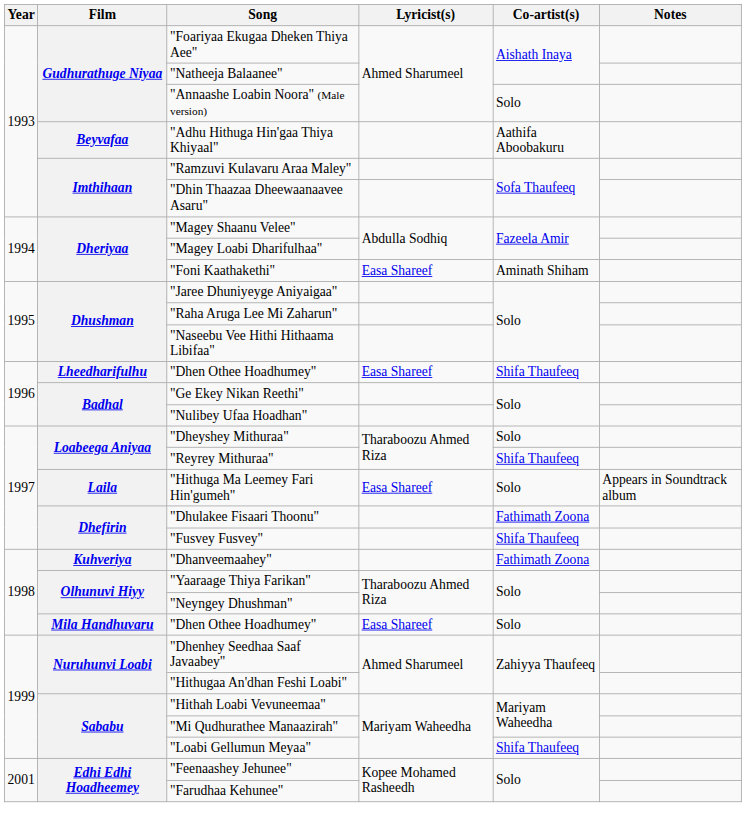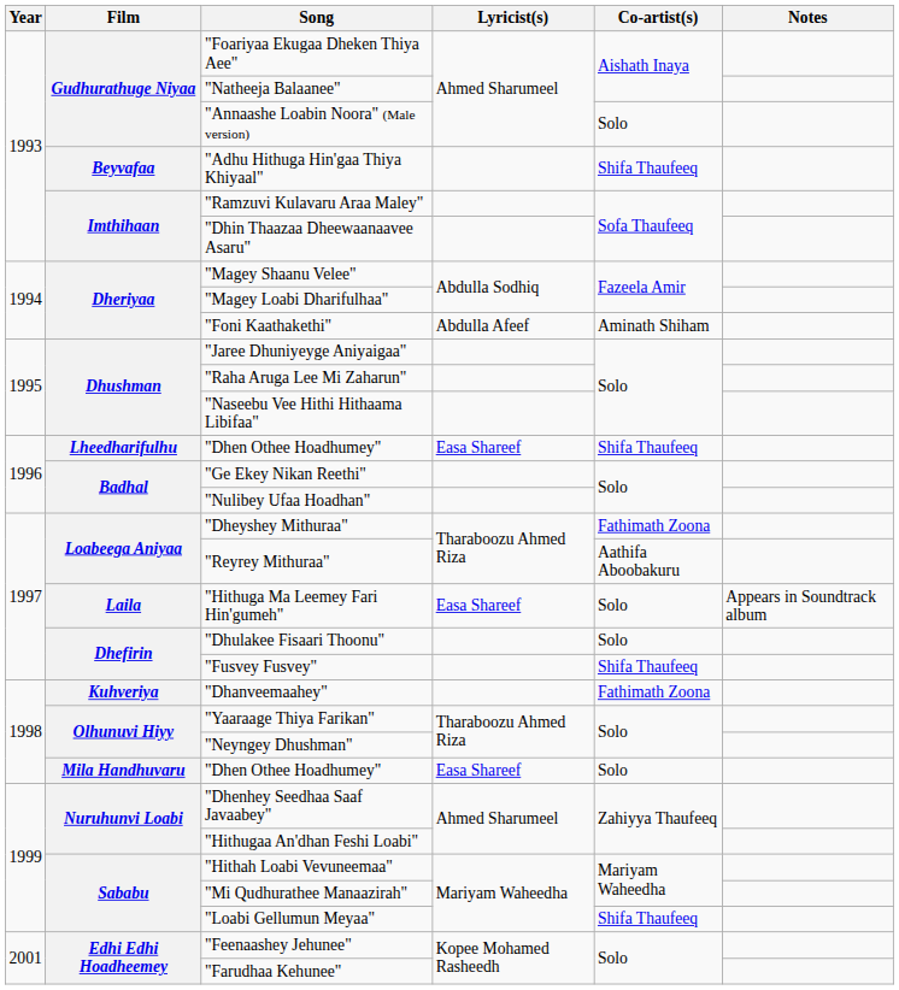 <table class="wikitable plainrowheaders">
 <tr>
 <th scope="col">Year</th>
 <th scope="col">Film</th>
 <th scope="col">Song</th>
 <th scope="col">Lyricist(s)</th>
 <th scope="col">Co-artist(s)</th>
 <th>Notes</th>
 </tr>
 <tr>
 <td rowspan="6">1993</td>
 <th scope="row" rowspan="3"><em><a href='#'>Gudhurathuge Niyaa</a></em></th>
 <td>"Foariyaa Ekugaa Dheken Thiya Aee"</td>
 <td rowspan="3">Ahmed Sharumeel</td>
 <td rowspan="2"><a href='#'>Aishath Inaya</a></td>
 <td></td>
 </tr>
 <tr>
 <td>"Natheeja Balaanee"</td>
 <td></td>
 </tr>
 <tr>
 <td>"Annaashe Loabin Noora" <small>(Male version)</small></td>
 <td>Solo</td>
 <td></td>
 </tr>
 <tr>
 <th scope="row"><em><a href='#'>Beyvafaa</a></em></th>
 <td>"Adhu Hithuga Hin'gaa Thiya Khiyaal"</td>
 <td></td>
-<td>Aathifa Aboobakuru</td>
+<td><a href='#'>Shifa Thaufeeq</a></td>
 <td></td>
 </tr>
 <tr>
 <th scope="row" rowspan="2"><a href='#'><em>Imthihaan</em></a></th>
 <td>"Ramzuvi Kulavaru Araa Maley"</td>
 <td></td>
 <td rowspan="2"><a href='#'>Sofa Thaufeeq</a></td>
 <td></td>
 </tr>
 <tr>
 <td>"Dhin Thaazaa Dheewaanaavee Asaru"</td>
 <td></td>
 <td></td>
 </tr>
 <tr>
 <td rowspan="3">1994</td>
 <th scope="row" rowspan="3"><em><a href='#'>Dheriyaa</a></em></th>
 <td>"Magey Shaanu Velee"</td>
 <td rowspan="2">Abdulla Sodhiq</td>
 <td rowspan="2"><a href='#'>Fazeela Amir</a></td>
 <td></td>
 </tr>
 <tr>
 <td>"Magey Loabi Dharifulhaa"</td>
 <td></td>
 </tr>
 <tr>
 <td>"Foni Kaathakethi"</td>
-<td><a href='#'>Easa Shareef</a></td>
+<td>Abdulla Afeef</td>
 <td>Aminath Shiham</td>
 <td></td>
 </tr>
 <tr>
 <td rowspan="3">1995</td>
 <th scope="row" rowspan="3"><em><a href='#'>Dhushman</a></em></th>
 <td>"Jaree Dhuniyeyge Aniyaigaa"</td>
 <td></td>
 <td rowspan="3">Solo</td>
 <td></td>
 </tr>
 <tr>
 <td>"Raha Aruga Lee Mi Zaharun"</td>
 <td></td>
 <td></td>
 </tr>
 <tr>
 <td>"Naseebu Vee Hithi Hithaama Libifaa"</td>
 <td></td>
 <td></td>
 </tr>
 <tr>
 <td rowspan="3">1996</td>
 <th scope="row"><em><a href='#'>Lheedharifulhu</a></em></th>
 <td>"Dhen Othee Hoadhumey"</td>
 <td><a href='#'>Easa Shareef</a></td>
 <td><a href='#'>Shifa Thaufeeq</a></td>
 <td></td>
 </tr>
 <tr>
 <th scope="row" rowspan="2"><em><a href='#'>Badhal</a></em></th>
 <td>"Ge Ekey Nikan Reethi"</td>
 <td></td>
 <td rowspan="2">Solo</td>
 <td></td>
 </tr>
 <tr>
 <td>"Nulibey Ufaa Hoadhan"</td>
 <td></td>
 <td></td>
 </tr>
 <tr>
 <td rowspan="5">1997</td>
 <th scope="row" rowspan="2"><em><a href='#'>Loabeega Aniyaa</a></em></th>
 <td>"Dheyshey Mithuraa"</td>
 <td rowspan="2">Tharaboozu Ahmed Riza</td>
-<td>Solo</td>
+<td><a href='#'>Fathimath Zoona</a></td>
 <td></td>
 </tr>
 <tr>
 <td>"Reyrey Mithuraa"</td>
-<td><a href='#'>Shifa Thaufeeq</a></td>
+<td>Aathifa Aboobakuru</td>
 <td></td>
 </tr>
 <tr>
 <th scope="row"><a href='#'><em>Laila</em></a></th>
 <td>"Hithuga Ma Leemey Fari Hin'gumeh"</td>
 <td><a href='#'>Easa Shareef</a></td>
 <td>Solo</td>
 <td>Appears in Soundtrack album</td>
 </tr>
 <tr>
 <th scope="row" rowspan="2"><em><a href='#'>Dhefirin</a></em></th>
 <td>"Dhulakee Fisaari Thoonu"</td>
 <td></td>
-<td><a href='#'>Fathimath Zoona</a></td>
+<td>Solo</td>
 <td></td>
 </tr>
 <tr>
 <td>"Fusvey Fusvey"</td>
 <td></td>
 <td><a href='#'>Shifa Thaufeeq</a></td>
 <td></td>
 </tr>
 <tr>
 <td rowspan="4">1998</td>
 <th scope="row"><em><a href='#'>Kuhveriya</a></em></th>
 <td>"Dhanveemaahey"</td>
 <td></td>
 <td><a href='#'>Fathimath Zoona</a></td>
 <td></td>
 </tr>
 <tr>
 <th scope="row" rowspan="2"><em><a href='#'>Olhunuvi Hiyy</a></em></th>
 <td>"Yaaraage Thiya Farikan"</td>
 <td rowspan="2">Tharaboozu Ahmed Riza</td>
 <td rowspan="2">Solo</td>
 <td></td>
 </tr>
 <tr>
 <td>"Neyngey Dhushman"</td>
 <td></td>
 </tr>
 <tr>
 <th scope="row"><em><a href='#'>Mila Handhuvaru</a></em></th>
 <td>"Dhen Othee Hoadhumey"</td>
 <td><a href='#'>Easa Shareef</a></td>
 <td>Solo</td>
 <td></td>
 </tr>
 <tr>
 <td rowspan="5">1999</td>
 <th scope="row" rowspan="2"><em><a href='#'>Nuruhunvi Loabi</a></em></th>
 <td>"Dhenhey Seedhaa Saaf Javaabey"</td>
 <td rowspan="2">Ahmed Sharumeel</td>
 <td rowspan="2">Zahiyya Thaufeeq</td>
 <td></td>
 </tr>
 <tr>
 <td>"Hithugaa An'dhan Feshi Loabi"</td>
 <td></td>
 </tr>
 <tr>
 <th scope="row" rowspan="3"><em><a href='#'>Sababu</a></em></th>
 <td>"Hithah Loabi Vevuneemaa"</td>
 <td rowspan="3">Mariyam Waheedha</td>
 <td rowspan="2">Mariyam Waheedha</td>
 <td></td>
 </tr>
 <tr>
 <td>"Mi Qudhurathee Manaazirah"</td>
 <td></td>
 </tr>
 <tr>
 <td>"Loabi Gellumun Meyaa"</td>
 <td><a href='#'>Shifa Thaufeeq</a></td>
 <td></td>
 </tr>
 <tr>
 <td rowspan="2">2001</td>
 <th scope="row" rowspan="2"><em><a href='#'>Edhi Edhi Hoadheemey</a></em></th>
 <td>"Feenaashey Jehunee"</td>
 <td rowspan="2">Kopee Mohamed Rasheedh</td>
 <td rowspan="2">Solo</td>
 <td></td>
 </tr>
 <tr>
 <td>"Farudhaa Kehunee"</td>
 <td></td>
 </tr>
 </table>
